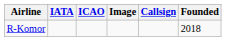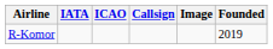 <table class="wikitable sortable">
 <tr valign="middle">
 <th>Airline</th>
 <th><a href='#'>IATA</a></th>
 <th><a href='#'>ICAO</a></th>
+<th><a href='#'>Callsign</a></th>
 <th>Image</th>
-<th><a href='#'>Callsign</a></th>
 <th>Founded</th>
 </tr>
 <tr>
 <td><a href='#'>R-Komor</a></td>
 <td></td>
 <td></td>
 <td></td>
 <td></td>
-<td>2018</td>
+<td>2019</td>
 </tr>
 </table>
